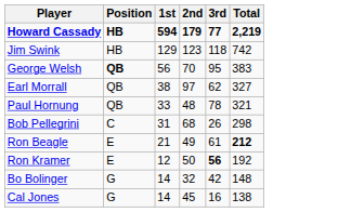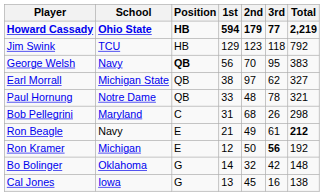 <table class="wikitable">
 <tr>
 <th>Player</th>
+<th>School</th>
 <th>Position</th>
 <th>1st</th>
 <th>2nd</th>
 <th>3rd</th>
 <th>Total</th>
 </tr>
 <tr>
 <td><strong><a href='#'>Howard Cassady</a></strong></td>
+<td><strong><a href='#'>Ohio State</a></strong></td>
 <td><strong>HB</strong></td>
 <td><strong>594</strong></td>
 <td><strong>179</strong></td>
 <td><strong>77</strong></td>
 <td><strong>2,219</strong></td>
 </tr>
 <tr>
 <td><a href='#'>Jim Swink</a></td>
+<td><a href='#'>TCU</a></td>
 <td>HB</td>
 <td>129</td>
 <td>123</td>
 <td>118</td>
-<td>742</td>
+<td>792</td>
 </tr>
 <tr>
 <td><a href='#'>George Welsh</a></td>
+<td><a href='#'>Navy</a></td>
 <td><strong>QB</strong></td>
 <td>56</td>
 <td>70</td>
 <td>95</td>
 <td>383</td>
 </tr>
 <tr>
 <td><a href='#'>Earl Morrall</a></td>
+<td><a href='#'>Michigan State</a></td>
 <td>QB</td>
 <td>38</td>
 <td>97</td>
 <td>62</td>
 <td>327</td>
 </tr>
 <tr>
 <td><a href='#'>Paul Hornung</a></td>
+<td><a href='#'>Notre Dame</a></td>
 <td>QB</td>
 <td>33</td>
 <td>48</td>
 <td>78</td>
 <td>321</td>
 </tr>
 <tr>
 <td><a href='#'>Bob Pellegrini</a></td>
+<td><a href='#'>Maryland</a></td>
 <td>C</td>
 <td>31</td>
 <td>68</td>
 <td>26</td>
 <td>298</td>
 </tr>
 <tr>
 <td><a href='#'>Ron Beagle</a></td>
+<td>Navy</td>
 <td>E</td>
 <td>21</td>
 <td>49</td>
 <td>61</td>
 <td><strong>212</strong></td>
 </tr>
 <tr>
 <td><a href='#'>Ron Kramer</a></td>
+<td><a href='#'>Michigan</a></td>
 <td>E</td>
 <td>12</td>
 <td>50</td>
 <td><strong>56</strong></td>
 <td>192</td>
 </tr>
 <tr>
 <td><a href='#'>Bo Bolinger</a></td>
+<td><a href='#'>Oklahoma</a></td>
 <td>G</td>
 <td>14</td>
 <td>32</td>
 <td>42</td>
 <td>148</td>
 </tr>
 <tr>
 <td><a href='#'>Cal Jones</a></td>
+<td><a href='#'>Iowa</a></td>
 <td>G</td>
-<td>14</td>
+<td>13</td>
 <td>45</td>
 <td>16</td>
 <td>138</td>
 </tr>
 </table>
